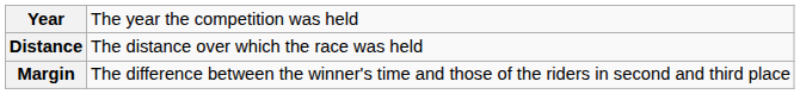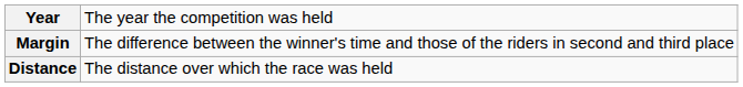 <table class="wikitable plainrowheaders">
 <tr>
 <th scope="row">Year</th>
 <td>The year the competition was held</td>
 </tr>
 <tr>
+<th scope="row">Margin</th>
+<td>The difference between the winner's time and those of the riders in second and third place</td>
+</tr>
+<tr>
 <th scope="row">Distance</th>
 <td>The distance over which the race was held</td>
 </tr>
-<tr>
-<th scope="row">Margin</th>
-<td>The difference between the winner's time and those of the riders in second and third place</td>
-</tr>
 </table>
